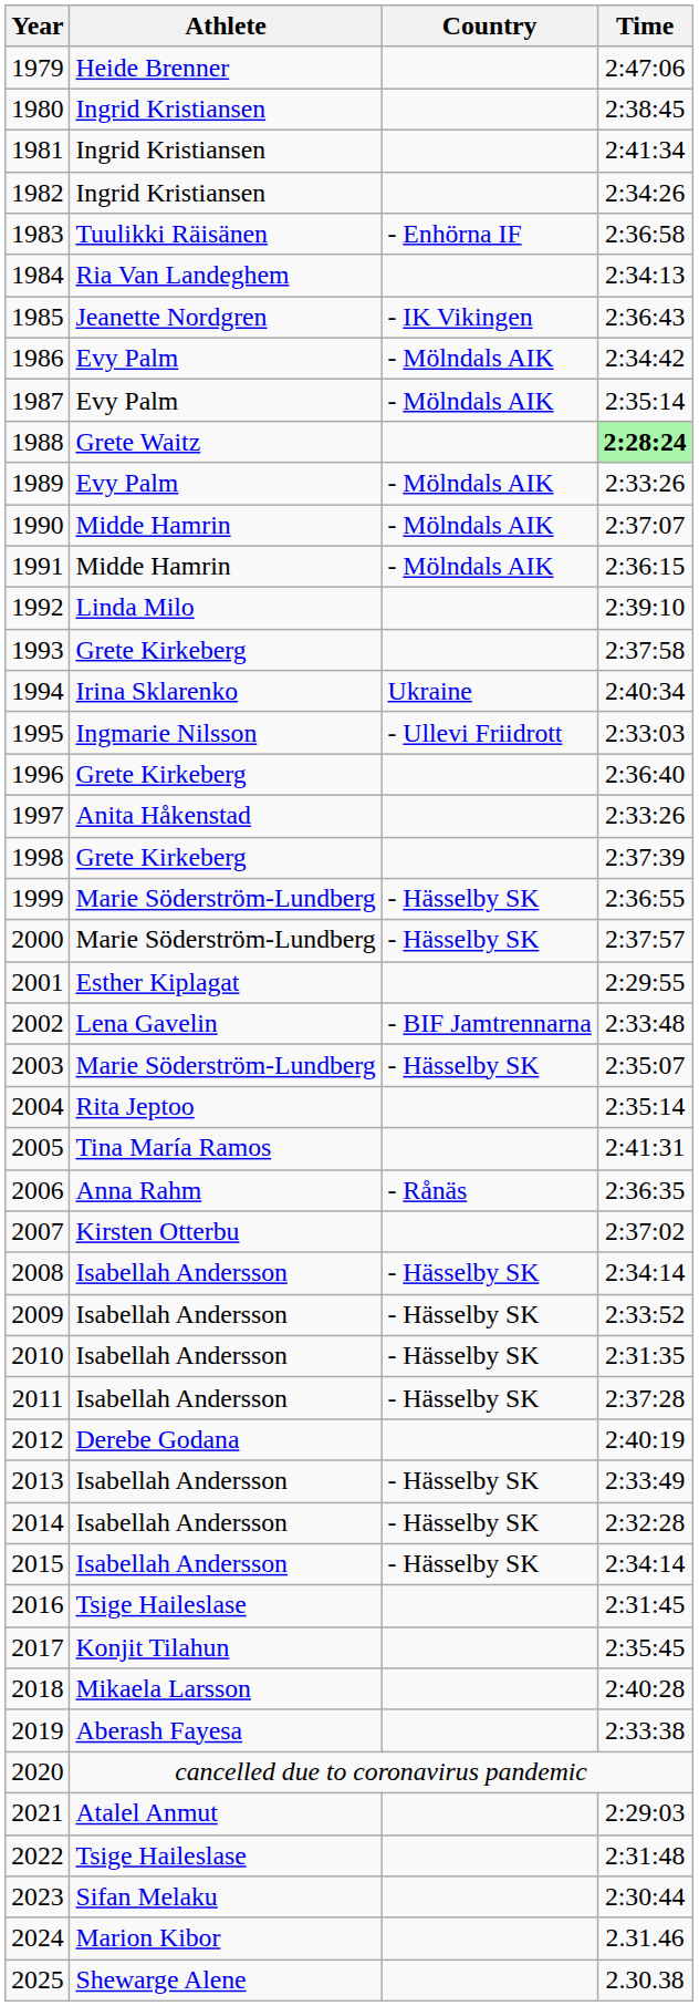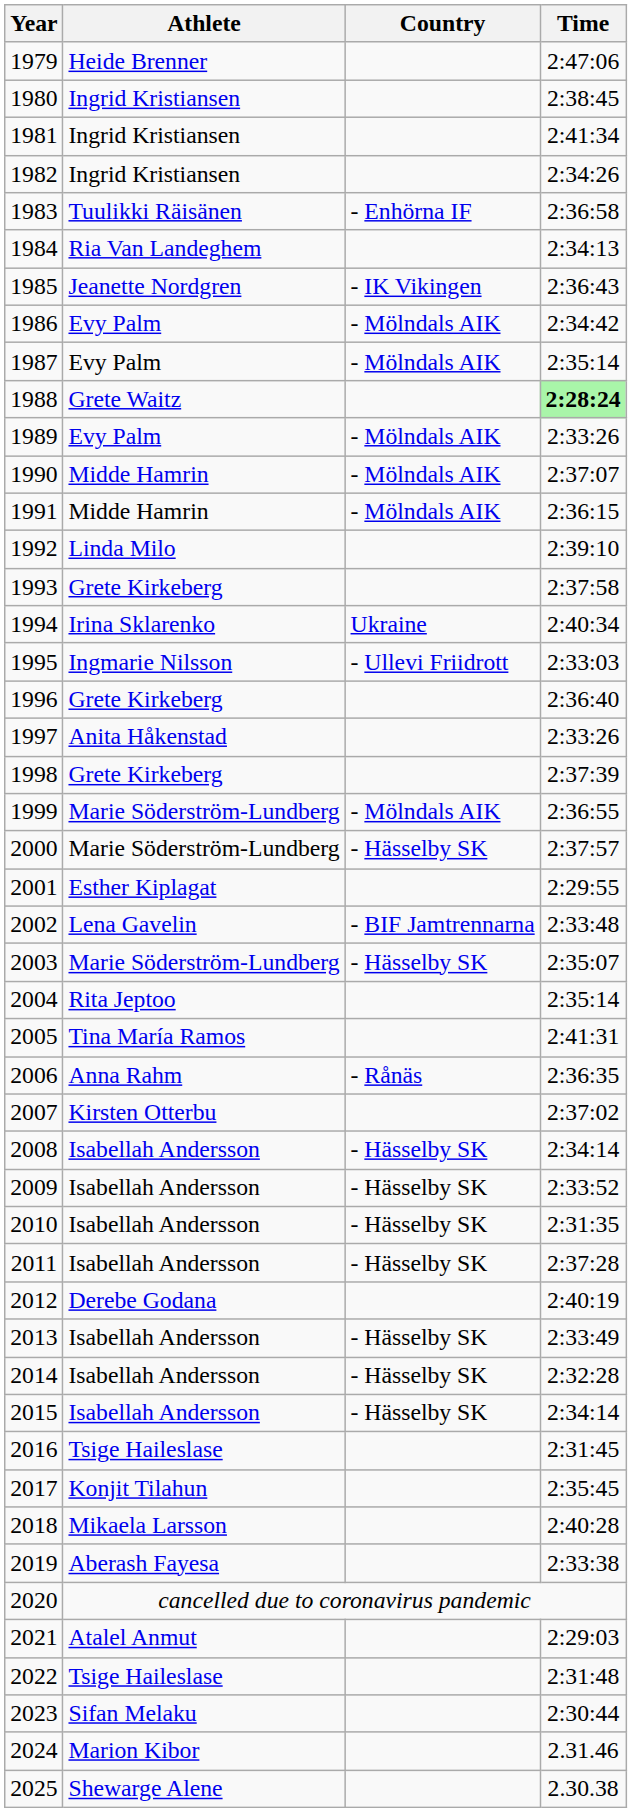 <table class="wikitable sortable" style="text-align:center">
 <tr>
 <th>Year</th>
 <th>Athlete</th>
 <th>Country</th>
 <th>Time</th>
 </tr>
 <tr>
 <td>1979</td>
 <td align=left><a href='#'>Heide Brenner</a></td>
 <td align=left></td>
 <td>2:47:06</td>
 </tr>
 <tr>
 <td>1980</td>
 <td align=left><a href='#'>Ingrid Kristiansen</a></td>
 <td align=left></td>
 <td>2:38:45</td>
 </tr>
 <tr>
 <td>1981</td>
 <td align=left>Ingrid Kristiansen</td>
 <td align=left></td>
 <td>2:41:34</td>
 </tr>
 <tr>
 <td>1982</td>
 <td align=left>Ingrid Kristiansen</td>
 <td align=left></td>
 <td>2:34:26</td>
 </tr>
 <tr>
 <td>1983</td>
 <td align=left><a href='#'>Tuulikki Räisänen</a></td>
 <td align=left> - <a href='#'>Enhörna IF</a></td>
 <td>2:36:58</td>
 </tr>
 <tr>
 <td>1984</td>
 <td align=left><a href='#'>Ria Van Landeghem</a></td>
 <td align=left></td>
 <td>2:34:13</td>
 </tr>
 <tr>
 <td>1985</td>
 <td align=left><a href='#'>Jeanette Nordgren</a></td>
 <td align=left> - <a href='#'>IK Vikingen</a></td>
 <td>2:36:43</td>
 </tr>
 <tr>
 <td>1986</td>
 <td align=left><a href='#'>Evy Palm</a></td>
 <td align=left> - <a href='#'>Mölndals AIK</a></td>
 <td>2:34:42</td>
 </tr>
 <tr>
 <td>1987</td>
 <td align=left>Evy Palm</td>
 <td align=left> - <a href='#'>Mölndals AIK</a></td>
 <td>2:35:14</td>
 </tr>
 <tr>
 <td>1988</td>
 <td align=left><a href='#'>Grete Waitz</a></td>
 <td align=left></td>
 <td bgcolor=#A9F5A9><strong>2:28:24</strong></td>
 </tr>
 <tr>
 <td>1989</td>
 <td align=left><a href='#'>Evy Palm</a></td>
 <td align=left> - <a href='#'>Mölndals AIK</a></td>
 <td>2:33:26</td>
 </tr>
 <tr>
 <td>1990</td>
 <td align=left><a href='#'>Midde Hamrin</a></td>
 <td align=left> - <a href='#'>Mölndals AIK</a></td>
 <td>2:37:07</td>
 </tr>
 <tr>
 <td>1991</td>
 <td align=left>Midde Hamrin</td>
 <td align=left> - <a href='#'>Mölndals AIK</a></td>
 <td>2:36:15</td>
 </tr>
 <tr>
 <td>1992</td>
 <td align=left><a href='#'>Linda Milo</a></td>
 <td align=left></td>
 <td>2:39:10</td>
 </tr>
 <tr>
 <td>1993</td>
 <td align=left><a href='#'>Grete Kirkeberg</a></td>
 <td align=left></td>
 <td>2:37:58</td>
 </tr>
 <tr>
 <td>1994</td>
 <td align=left><a href='#'>Irina Sklarenko</a></td>
 <td align=left> <a href='#'>Ukraine</a></td>
 <td>2:40:34</td>
 </tr>
 <tr>
 <td>1995</td>
 <td align=left><a href='#'>Ingmarie Nilsson</a></td>
 <td align=left> - <a href='#'>Ullevi Friidrott</a></td>
 <td>2:33:03</td>
 </tr>
 <tr>
 <td>1996</td>
 <td align=left><a href='#'>Grete Kirkeberg</a></td>
 <td align=left></td>
 <td>2:36:40</td>
 </tr>
 <tr>
 <td>1997</td>
 <td align=left><a href='#'>Anita Håkenstad</a></td>
 <td align=left></td>
 <td>2:33:26</td>
 </tr>
 <tr>
 <td>1998</td>
 <td align=left><a href='#'>Grete Kirkeberg</a></td>
 <td align=left></td>
 <td>2:37:39</td>
 </tr>
 <tr>
 <td>1999</td>
 <td align=left><a href='#'>Marie Söderström-Lundberg</a></td>
-<td align=left> - <a href='#'>Hässelby SK</a></td>
+<td align=left> - <a href='#'>Mölndals AIK</a></td>
 <td>2:36:55</td>
 </tr>
 <tr>
 <td>2000</td>
 <td align=left>Marie Söderström-Lundberg</td>
 <td align=left> - <a href='#'>Hässelby SK</a></td>
 <td>2:37:57</td>
 </tr>
 <tr>
 <td>2001</td>
 <td align=left><a href='#'>Esther Kiplagat</a></td>
 <td align=left></td>
 <td>2:29:55</td>
 </tr>
 <tr>
 <td>2002</td>
 <td align=left><a href='#'>Lena Gavelin</a></td>
 <td align=left> - <a href='#'>BIF Jamtrennarna</a></td>
 <td>2:33:48</td>
 </tr>
 <tr>
 <td>2003</td>
 <td align=left><a href='#'>Marie Söderström-Lundberg</a></td>
 <td align=left> - <a href='#'>Hässelby SK</a></td>
 <td>2:35:07</td>
 </tr>
 <tr>
 <td>2004</td>
 <td align=left><a href='#'>Rita Jeptoo</a></td>
 <td align=left></td>
 <td>2:35:14</td>
 </tr>
 <tr>
 <td>2005</td>
 <td align=left><a href='#'>Tina María Ramos</a></td>
 <td align=left></td>
 <td>2:41:31</td>
 </tr>
 <tr>
 <td>2006</td>
 <td align=left><a href='#'>Anna Rahm</a></td>
 <td align=left> - <a href='#'>Rånäs</a></td>
 <td>2:36:35</td>
 </tr>
 <tr>
 <td>2007</td>
 <td align=left><a href='#'>Kirsten Otterbu</a></td>
 <td align=left></td>
 <td>2:37:02</td>
 </tr>
 <tr>
 <td>2008</td>
 <td align=left><a href='#'>Isabellah Andersson</a></td>
 <td align=left> - <a href='#'>Hässelby SK</a></td>
 <td>2:34:14</td>
 </tr>
 <tr>
 <td>2009</td>
 <td align=left>Isabellah Andersson</td>
 <td align=left> - Hässelby SK</td>
 <td>2:33:52</td>
 </tr>
 <tr>
 <td>2010</td>
 <td align=left>Isabellah Andersson</td>
 <td align=left> - Hässelby SK</td>
 <td>2:31:35</td>
 </tr>
 <tr>
 <td>2011</td>
 <td align=left>Isabellah Andersson</td>
 <td align=left> - Hässelby SK</td>
 <td>2:37:28</td>
 </tr>
 <tr>
 <td>2012</td>
 <td align=left><a href='#'>Derebe Godana</a></td>
 <td align=left></td>
 <td>2:40:19</td>
 </tr>
 <tr>
 <td>2013</td>
 <td align=left>Isabellah Andersson</td>
 <td align=left> - Hässelby SK</td>
 <td>2:33:49</td>
 </tr>
 <tr>
 <td>2014</td>
 <td align=left>Isabellah Andersson</td>
 <td align=left> - Hässelby SK</td>
 <td>2:32:28</td>
 </tr>
 <tr>
 <td>2015</td>
 <td align=left><a href='#'>Isabellah Andersson</a></td>
 <td align=left> - Hässelby SK</td>
 <td>2:34:14</td>
 </tr>
 <tr>
 <td>2016</td>
 <td align=left><a href='#'>Tsige Haileslase</a></td>
 <td align=left></td>
 <td>2:31:45</td>
 </tr>
 <tr>
 <td>2017</td>
 <td align=left><a href='#'>Konjit Tilahun</a></td>
 <td align=left></td>
 <td>2:35:45</td>
 </tr>
 <tr>
 <td>2018</td>
 <td align=left><a href='#'>Mikaela Larsson</a></td>
 <td align=left></td>
 <td>2:40:28</td>
 </tr>
 <tr>
 <td>2019</td>
 <td align=left><a href='#'>Aberash Fayesa</a></td>
 <td align=left></td>
 <td>2:33:38</td>
 </tr>
 <tr>
 <td>2020</td>
 <td colspan="3" align="center" data-sort-value=""><em>cancelled due to coronavirus pandemic</em></td>
 </tr>
 <tr>
 <td>2021</td>
 <td align=left><a href='#'>Atalel Anmut</a></td>
 <td align=left></td>
 <td>2:29:03</td>
 </tr>
 <tr>
 <td>2022</td>
 <td align=left><a href='#'>Tsige Haileslase</a></td>
 <td align=left></td>
 <td>2:31:48</td>
 </tr>
 <tr>
 <td>2023</td>
 <td align=left><a href='#'>Sifan Melaku</a></td>
 <td align=left></td>
 <td>2:30:44</td>
 </tr>
 <tr>
 <td>2024</td>
 <td align=left><a href='#'>Marion Kibor</a></td>
 <td align=left></td>
 <td>2.31.46</td>
 </tr>
 <tr>
 <td>2025</td>
 <td align=left><a href='#'>Shewarge Alene</a></td>
 <td align=left></td>
 <td>2.30.38</td>
 </tr>
 </table>
